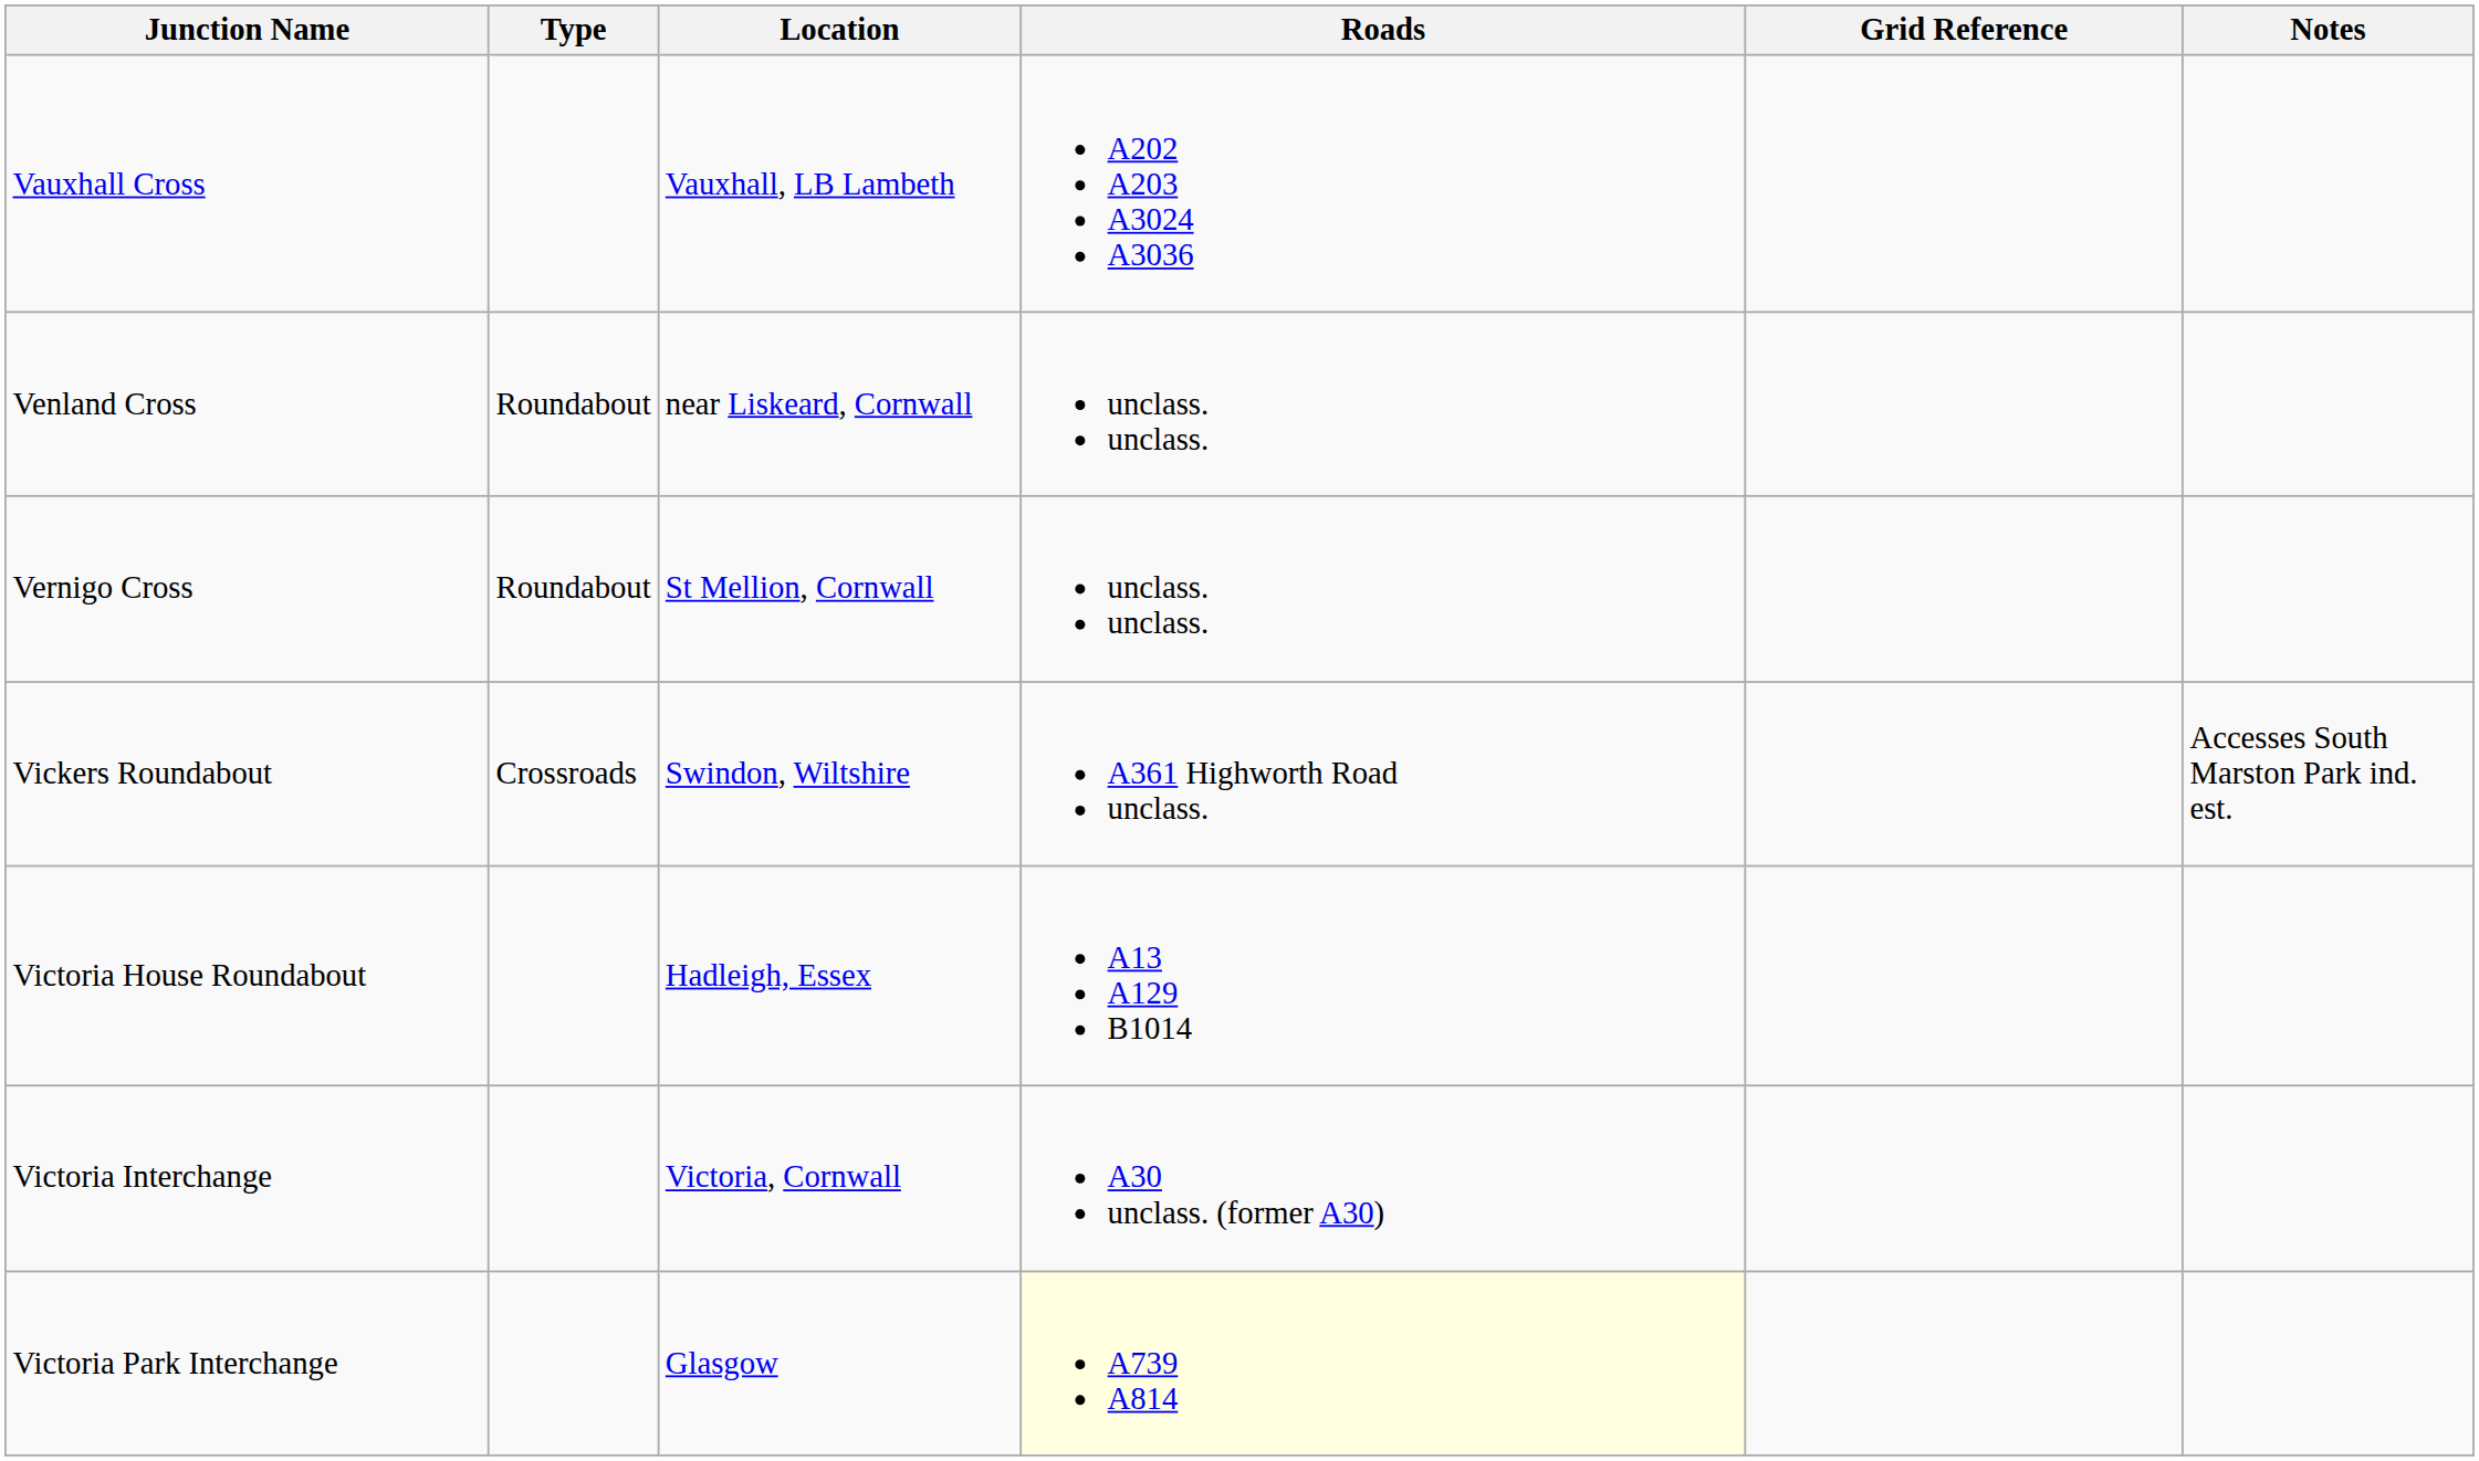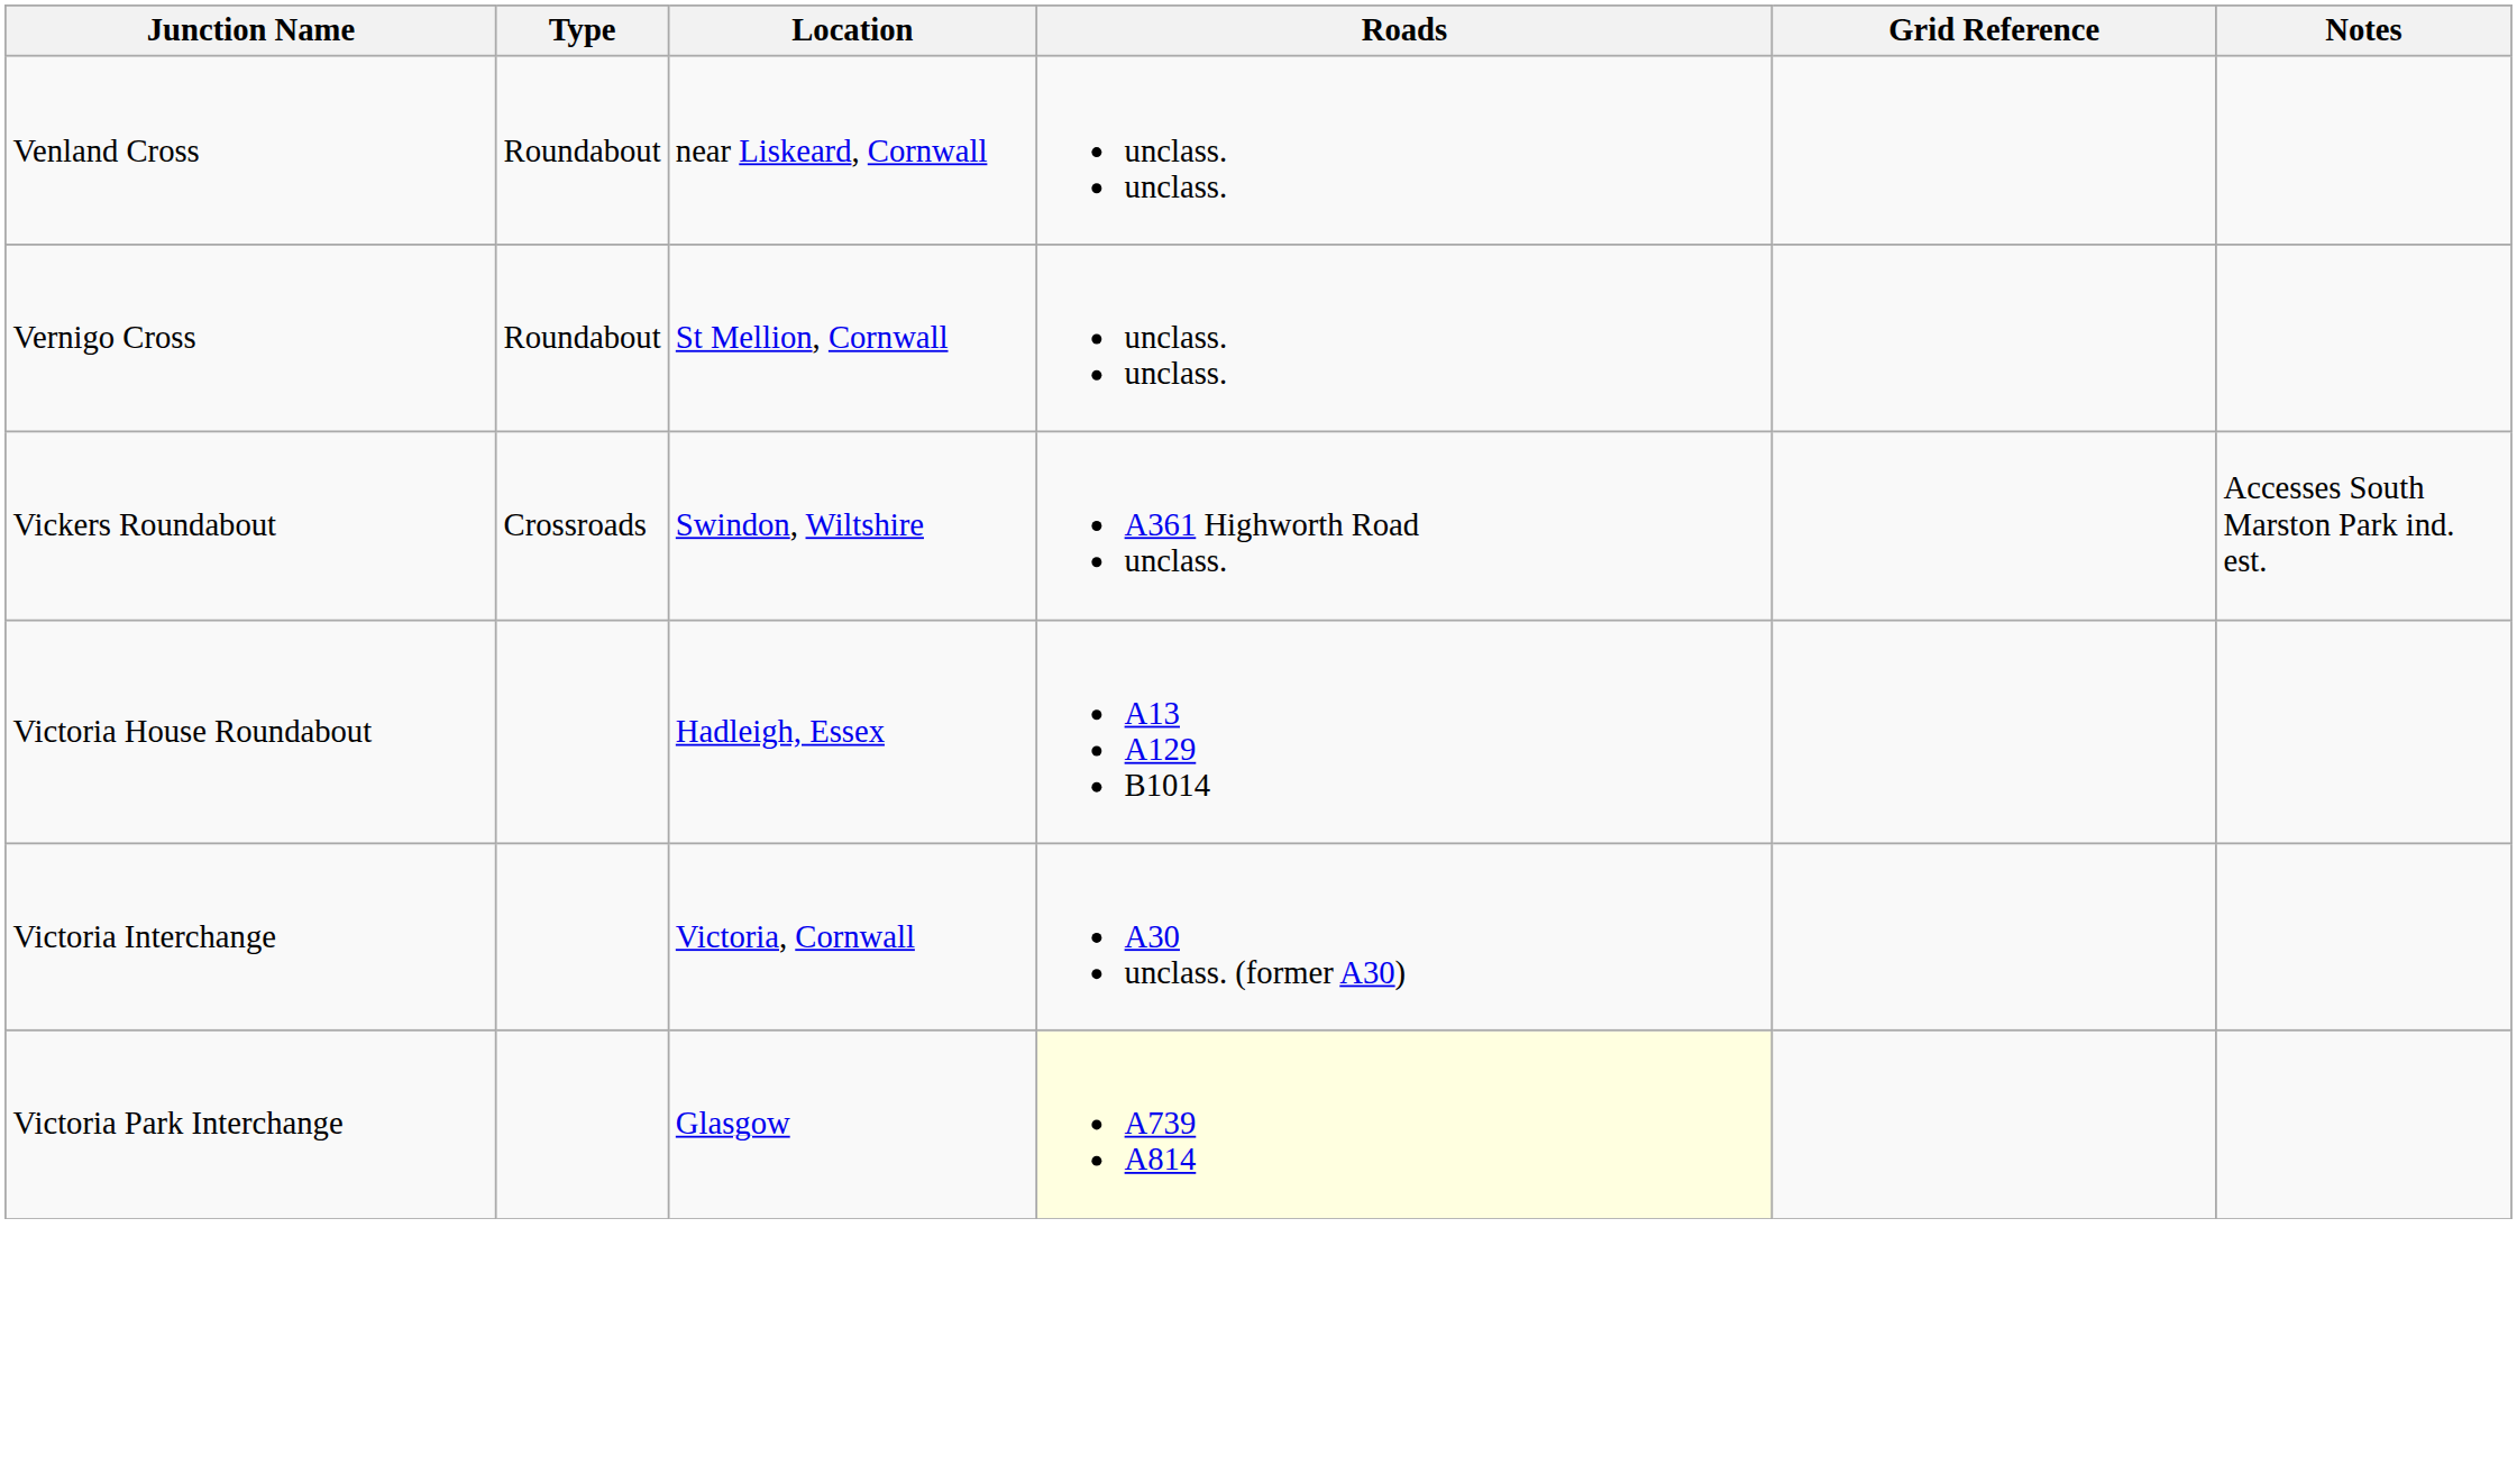 <table class=wikitable>
 <tr>
 <th width=20%>Junction Name</th>
 <th width=5%>Type</th>
 <th width=15%>Location</th>
 <th width=30%>Roads</th>
 <th width=18%>Grid Reference</th>
 <th width=25%>Notes</th>
-</tr>
-<tr>
-<td><a href='#'>Vauxhall Cross</a></td>
-<td></td>
-<td><a href='#'>Vauxhall</a>, <a href='#'>LB Lambeth</a></td>
-<td><br><ul><li><a href='#'>A202</a></li><li><a href='#'>A203</a></li><li><a href='#'>A3024</a></li><li><a href='#'>A3036</a></li></ul></td>
-<td></td>
-<td></td>
 </tr>
 <tr>
 <td>Venland Cross</td>
 <td>Roundabout</td>
 <td>near <a href='#'>Liskeard</a>, <a href='#'>Cornwall</a></td>
 <td><br><ul><li>unclass.</li><li>unclass.</li></ul></td>
 <td></td>
 <td></td>
 </tr>
 <tr>
 <td>Vernigo Cross</td>
 <td>Roundabout</td>
 <td><a href='#'>St Mellion</a>, <a href='#'>Cornwall</a></td>
 <td><br><ul><li>unclass.</li><li>unclass.</li></ul></td>
 <td></td>
 <td></td>
 </tr>
 <tr>
 <td>Vickers Roundabout</td>
 <td>Crossroads</td>
 <td><a href='#'>Swindon</a>, <a href='#'>Wiltshire</a></td>
 <td><br><ul><li><a href='#'>A361</a> Highworth Road</li><li>unclass.</li></ul></td>
 <td></td>
 <td>Accesses South Marston Park ind. est.</td>
 </tr>
 <tr>
 <td>Victoria House Roundabout</td>
 <td></td>
 <td><a href='#'>Hadleigh, Essex</a></td>
 <td><br><ul><li><a href='#'>A13</a></li><li><a href='#'>A129</a></li><li>B1014</li></ul></td>
 <td></td>
 <td></td>
 </tr>
 <tr>
 <td>Victoria Interchange</td>
 <td></td>
 <td><a href='#'>Victoria</a>, <a href='#'>Cornwall</a></td>
 <td><br><ul><li><a href='#'>A30</a></li><li>unclass. (former <a href='#'>A30</a>)</li></ul></td>
 <td></td>
 <td></td>
 </tr>
 <tr>
 <td>Victoria Park Interchange</td>
 <td></td>
 <td><a href='#'>Glasgow</a></td>
 <td style="background: lightyellow;"><br><ul><li><a href='#'>A739</a></li><li><a href='#'>A814</a></li></ul></td>
 <td></td>
 <td></td>
 </tr>
 </table>
